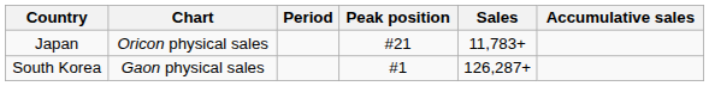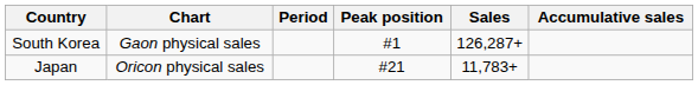 <table class="wikitable" style="text-align:center; width:700px">
 <tr>
 <th>Country</th>
 <th>Chart</th>
 <th>Period</th>
 <th>Peak position</th>
 <th>Sales</th>
 <th>Accumulative sales</th>
 </tr>
 <tr>
+<td>South Korea</td>
+<td><em>Gaon</em> physical sales</td>
+<td></td>
+<td>#1</td>
+<td>126,287+</td>
+<td></td>
+</tr>
+<tr>
 <td>Japan</td>
 <td><em>Oricon</em> physical sales</td>
 <td></td>
 <td>#21</td>
 <td>11,783+</td>
 <td></td>
 </tr>
-<tr>
-<td>South Korea</td>
-<td><em>Gaon</em> physical sales</td>
-<td></td>
-<td>#1</td>
-<td>126,287+</td>
-<td></td>
-</tr>
 </table>
